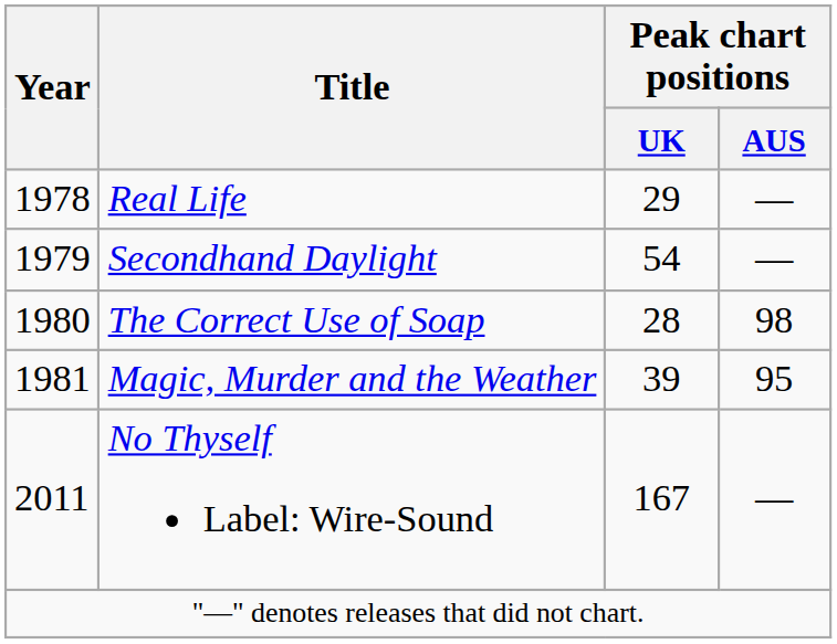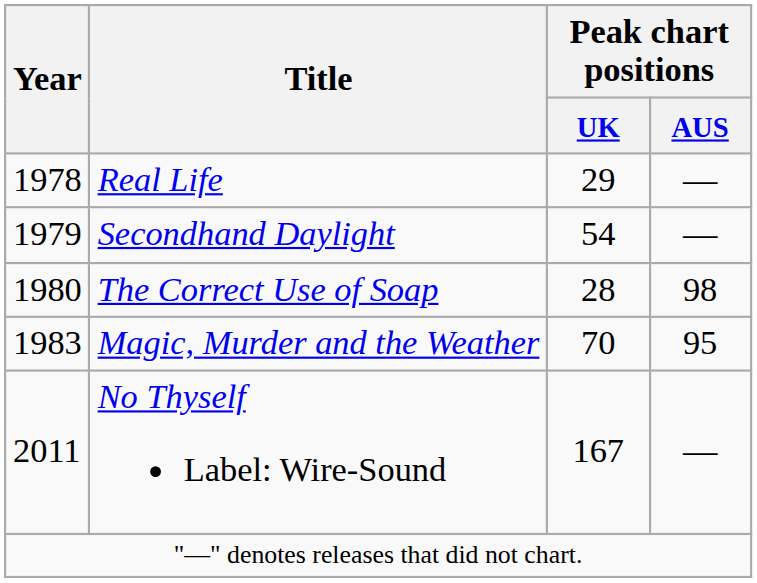 <table class="wikitable">
 <tr>
 <th scope="col" rowspan="2">Year</th>
 <th scope="col" rowspan="2">Title</th>
 <th scope="col" colspan="2">Peak chart positions</th>
 </tr>
 <tr>
 <th style="width:40px;"><small><a href='#'>UK</a></small><br></th>
 <th style="width:40px;"><small><a href='#'>AUS</a></small><br></th>
 </tr>
 <tr>
 <td>1978</td>
 <td><em><a href='#'>Real Life</a></em></td>
 <td align=center>29</td>
 <td align=center>―</td>
 </tr>
 <tr>
 <td>1979</td>
 <td><em><a href='#'>Secondhand Daylight</a></em></td>
 <td align=center>54</td>
 <td align=center>―</td>
 </tr>
 <tr>
 <td>1980</td>
 <td><em><a href='#'>The Correct Use of Soap</a></em></td>
 <td align=center>28</td>
 <td align=center>98</td>
 </tr>
 <tr>
-<td>1981</td>
+<td>1983</td>
 <td><em><a href='#'>Magic, Murder and the Weather</a></em></td>
-<td align=center>39</td>
+<td align=center>70</td>
 <td align=center>95</td>
 </tr>
 <tr>
 <td>2011</td>
 <td><em><a href='#'>No Thyself</a></em><br><ul><li>Label: Wire-Sound</li></ul></td>
 <td align=center>167</td>
 <td align=center>—</td>
 </tr>
 <tr>
 <td colspan="6" style="text-align:center; font-size:9pt;">"—" denotes releases that did not chart.</td>
 </tr>
 </table>
